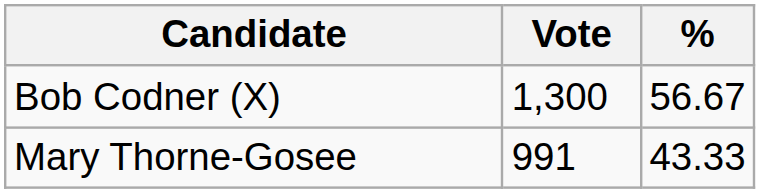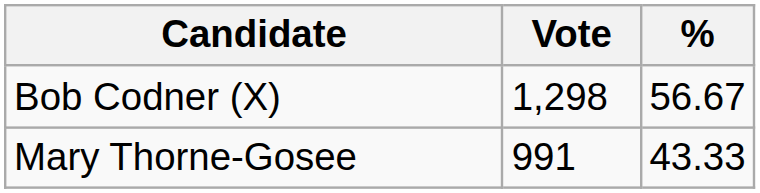 <table class="wikitable">
 <tr>
 <th bgcolor="#DDDDFF" width="200px">Candidate</th>
 <th bgcolor="#DDDDFF" width="50px">Vote</th>
 <th bgcolor="#DDDDFF" width="30px">%</th>
 </tr>
 <tr>
 <td>Bob Codner (X)</td>
-<td>1,300</td>
+<td>1,298</td>
 <td>56.67</td>
 </tr>
 <tr>
 <td>Mary Thorne-Gosee</td>
 <td>991</td>
 <td>43.33</td>
 </tr>
 </table>
